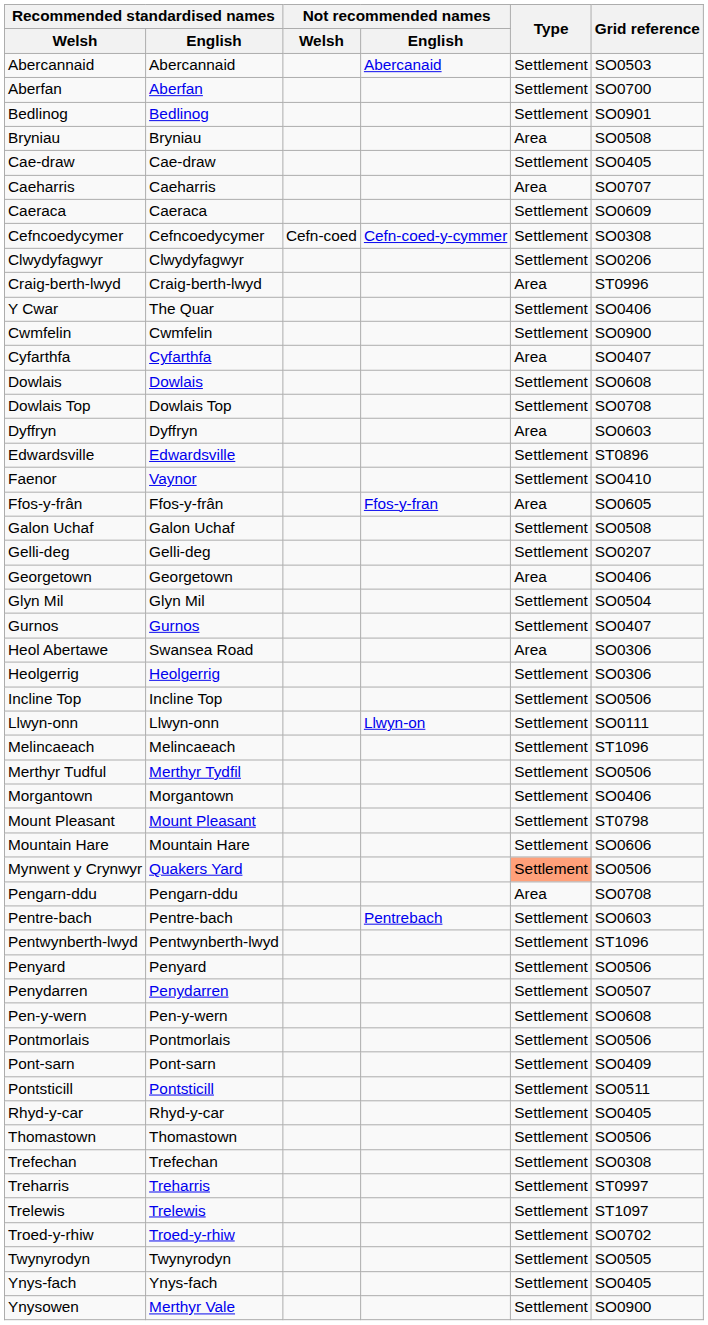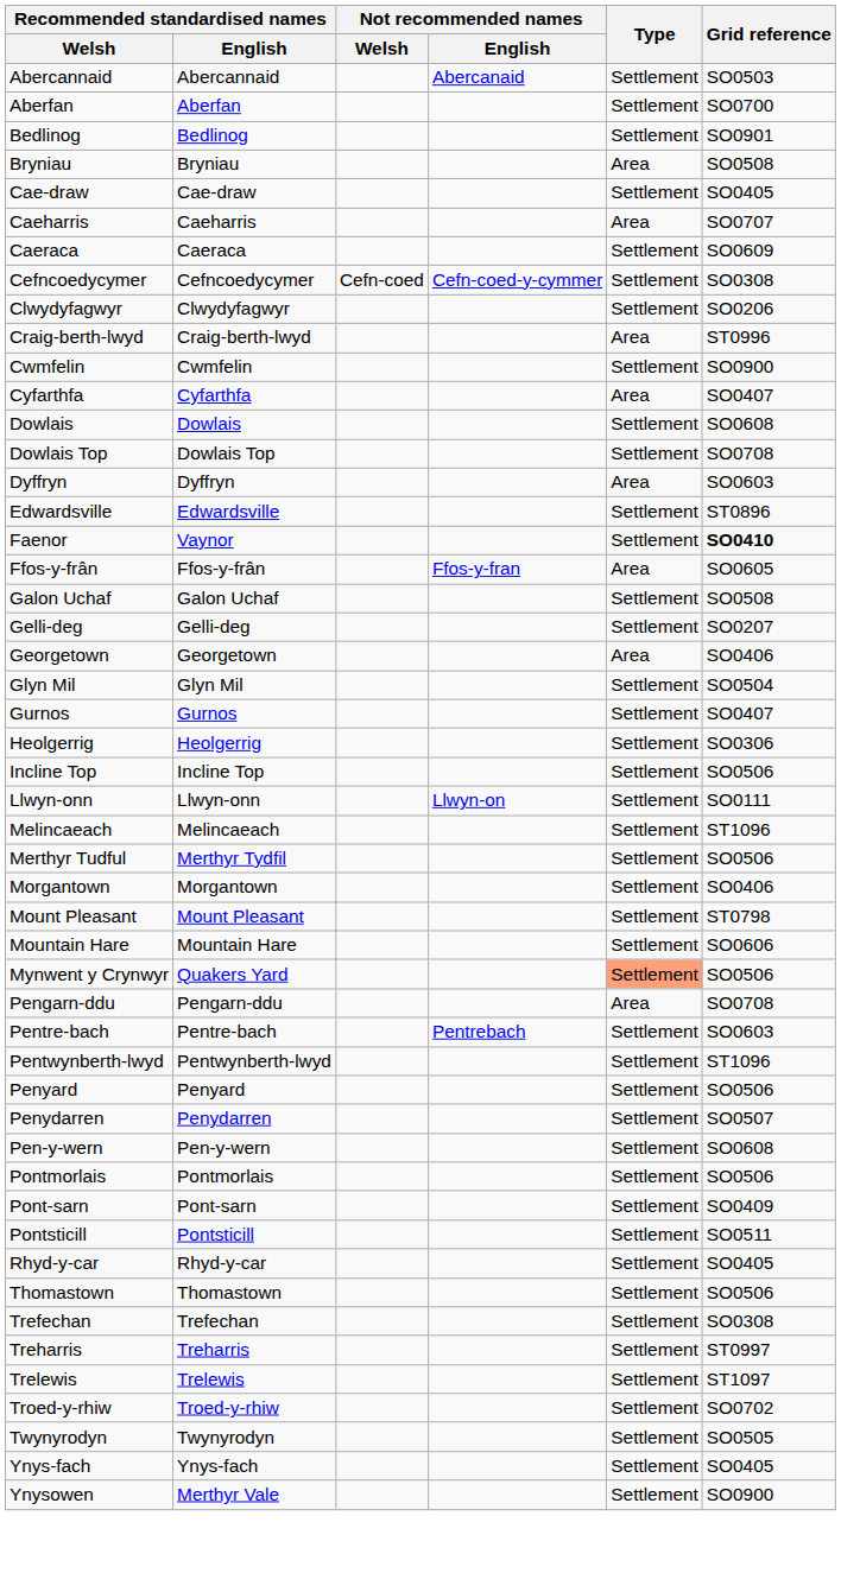 <table class="wikitable sortable">
 <tr>
 <th colspan="2">Recommended standardised names</th>
 <th colspan="2">Not recommended names</th>
 <th rowspan="2">Type</th>
 <th rowspan="2">Grid reference</th>
 </tr>
 <tr>
 <th>Welsh</th>
 <th>English</th>
 <th>Welsh</th>
 <th>English</th>
 </tr>
 <tr>
 <td>Abercannaid</td>
 <td>Abercannaid</td>
 <td></td>
 <td><a href='#'>Abercanaid</a></td>
 <td>Settlement</td>
 <td>SO0503</td>
 </tr>
 <tr>
 <td>Aberfan</td>
 <td><a href='#'>Aberfan</a></td>
 <td></td>
 <td></td>
 <td>Settlement</td>
 <td>SO0700</td>
 </tr>
 <tr>
 <td>Bedlinog</td>
 <td><a href='#'>Bedlinog</a></td>
 <td></td>
 <td></td>
 <td>Settlement</td>
 <td>SO0901</td>
 </tr>
 <tr>
 <td>Bryniau</td>
 <td>Bryniau</td>
 <td></td>
 <td></td>
 <td>Area</td>
 <td>SO0508</td>
 </tr>
 <tr>
 <td>Cae-draw</td>
 <td>Cae-draw</td>
 <td></td>
 <td></td>
 <td>Settlement</td>
 <td>SO0405</td>
 </tr>
 <tr>
 <td>Caeharris</td>
 <td>Caeharris</td>
 <td></td>
 <td></td>
 <td>Area</td>
 <td>SO0707</td>
 </tr>
 <tr>
 <td>Caeraca</td>
 <td>Caeraca</td>
 <td></td>
 <td></td>
 <td>Settlement</td>
 <td>SO0609</td>
 </tr>
 <tr>
 <td>Cefncoedycymer</td>
 <td>Cefncoedycymer</td>
 <td>Cefn-coed</td>
 <td><a href='#'>Cefn-coed-y-cymmer</a></td>
 <td>Settlement</td>
 <td>SO0308</td>
 </tr>
 <tr>
 <td>Clwydyfagwyr</td>
 <td>Clwydyfagwyr</td>
 <td></td>
 <td></td>
 <td>Settlement</td>
 <td>SO0206</td>
 </tr>
 <tr>
 <td>Craig-berth-lwyd</td>
 <td>Craig-berth-lwyd</td>
 <td></td>
 <td></td>
 <td>Area</td>
 <td>ST0996</td>
 </tr>
 <tr>
-<td>Y Cwar</td>
-<td>The Quar</td>
-<td></td>
-<td></td>
-<td>Settlement</td>
-<td>SO0406</td>
-</tr>
-<tr>
 <td>Cwmfelin</td>
 <td>Cwmfelin</td>
 <td></td>
 <td></td>
 <td>Settlement</td>
 <td>SO0900</td>
 </tr>
 <tr>
 <td>Cyfarthfa</td>
 <td><a href='#'>Cyfarthfa</a></td>
 <td></td>
 <td></td>
 <td>Area</td>
 <td>SO0407</td>
 </tr>
 <tr>
 <td>Dowlais</td>
 <td><a href='#'>Dowlais</a></td>
 <td></td>
 <td></td>
 <td>Settlement</td>
 <td>SO0608</td>
 </tr>
 <tr>
 <td>Dowlais Top</td>
 <td>Dowlais Top</td>
 <td></td>
 <td></td>
 <td>Settlement</td>
 <td>SO0708</td>
 </tr>
 <tr>
 <td>Dyffryn</td>
 <td>Dyffryn</td>
 <td></td>
 <td></td>
 <td>Area</td>
 <td>SO0603</td>
 </tr>
 <tr>
 <td>Edwardsville</td>
 <td><a href='#'>Edwardsville</a></td>
 <td></td>
 <td></td>
 <td>Settlement</td>
 <td>ST0896</td>
 </tr>
 <tr>
 <td>Faenor</td>
 <td><a href='#'>Vaynor</a></td>
 <td></td>
 <td></td>
 <td>Settlement</td>
-<td>SO0410</td>
+<td><strong>SO0410</strong></td>
 </tr>
 <tr>
 <td>Ffos-y-frân</td>
 <td>Ffos-y-frân</td>
 <td></td>
 <td><a href='#'>Ffos-y-fran</a></td>
 <td>Area</td>
 <td>SO0605</td>
 </tr>
 <tr>
 <td>Galon Uchaf</td>
 <td>Galon Uchaf</td>
 <td></td>
 <td></td>
 <td>Settlement</td>
 <td>SO0508</td>
 </tr>
 <tr>
 <td>Gelli-deg</td>
 <td>Gelli-deg</td>
 <td></td>
 <td></td>
 <td>Settlement</td>
 <td>SO0207</td>
 </tr>
 <tr>
 <td>Georgetown</td>
 <td>Georgetown</td>
 <td></td>
 <td></td>
 <td>Area</td>
 <td>SO0406</td>
 </tr>
 <tr>
 <td>Glyn Mil</td>
 <td>Glyn Mil</td>
 <td></td>
 <td></td>
 <td>Settlement</td>
 <td>SO0504</td>
 </tr>
 <tr>
 <td>Gurnos</td>
 <td><a href='#'>Gurnos</a></td>
 <td></td>
 <td></td>
 <td>Settlement</td>
 <td>SO0407</td>
-</tr>
-<tr>
-<td>Heol Abertawe</td>
-<td>Swansea Road</td>
-<td></td>
-<td></td>
-<td>Area</td>
-<td>SO0306</td>
 </tr>
 <tr>
 <td>Heolgerrig</td>
 <td><a href='#'>Heolgerrig</a></td>
 <td></td>
 <td></td>
 <td>Settlement</td>
 <td>SO0306</td>
 </tr>
 <tr>
 <td>Incline Top</td>
 <td>Incline Top</td>
 <td></td>
 <td></td>
 <td>Settlement</td>
 <td>SO0506</td>
 </tr>
 <tr>
 <td>Llwyn-onn</td>
 <td>Llwyn-onn</td>
 <td></td>
 <td><a href='#'>Llwyn-on</a></td>
 <td>Settlement</td>
 <td>SO0111</td>
 </tr>
 <tr>
 <td>Melincaeach</td>
 <td>Melincaeach</td>
 <td></td>
 <td></td>
 <td>Settlement</td>
 <td>ST1096</td>
 </tr>
 <tr>
 <td>Merthyr Tudful</td>
 <td><a href='#'>Merthyr Tydfil</a></td>
 <td></td>
 <td></td>
 <td>Settlement</td>
 <td>SO0506</td>
 </tr>
 <tr>
 <td>Morgantown</td>
 <td>Morgantown</td>
 <td></td>
 <td></td>
 <td>Settlement</td>
 <td>SO0406</td>
 </tr>
 <tr>
 <td>Mount Pleasant</td>
 <td><a href='#'>Mount Pleasant</a></td>
 <td></td>
 <td></td>
 <td>Settlement</td>
 <td>ST0798</td>
 </tr>
 <tr>
 <td>Mountain Hare</td>
 <td>Mountain Hare</td>
 <td></td>
 <td></td>
 <td>Settlement</td>
 <td>SO0606</td>
 </tr>
 <tr>
 <td>Mynwent y Crynwyr</td>
 <td><a href='#'>Quakers Yard</a></td>
 <td></td>
 <td></td>
 <td style="background: lightsalmon;">Settlement</td>
 <td>SO0506</td>
 </tr>
 <tr>
 <td>Pengarn-ddu</td>
 <td>Pengarn-ddu</td>
 <td></td>
 <td></td>
 <td>Area</td>
 <td>SO0708</td>
 </tr>
 <tr>
 <td>Pentre-bach</td>
 <td>Pentre-bach</td>
 <td></td>
 <td><a href='#'>Pentrebach</a></td>
 <td>Settlement</td>
 <td>SO0603</td>
 </tr>
 <tr>
 <td>Pentwynberth-lwyd</td>
 <td>Pentwynberth-lwyd</td>
 <td></td>
 <td></td>
 <td>Settlement</td>
 <td>ST1096</td>
 </tr>
 <tr>
 <td>Penyard</td>
 <td>Penyard</td>
 <td></td>
 <td></td>
 <td>Settlement</td>
 <td>SO0506</td>
 </tr>
 <tr>
 <td>Penydarren</td>
 <td><a href='#'>Penydarren</a></td>
 <td></td>
 <td></td>
 <td>Settlement</td>
 <td>SO0507</td>
 </tr>
 <tr>
 <td>Pen-y-wern</td>
 <td>Pen-y-wern</td>
 <td></td>
 <td></td>
 <td>Settlement</td>
 <td>SO0608</td>
 </tr>
 <tr>
 <td>Pontmorlais</td>
 <td>Pontmorlais</td>
 <td></td>
 <td></td>
 <td>Settlement</td>
 <td>SO0506</td>
 </tr>
 <tr>
 <td>Pont-sarn</td>
 <td>Pont-sarn</td>
 <td></td>
 <td></td>
 <td>Settlement</td>
 <td>SO0409</td>
 </tr>
 <tr>
 <td>Pontsticill</td>
 <td><a href='#'>Pontsticill</a></td>
 <td></td>
 <td></td>
 <td>Settlement</td>
 <td>SO0511</td>
 </tr>
 <tr>
 <td>Rhyd-y-car</td>
 <td>Rhyd-y-car</td>
 <td></td>
 <td></td>
 <td>Settlement</td>
 <td>SO0405</td>
 </tr>
 <tr>
 <td>Thomastown</td>
 <td>Thomastown</td>
 <td></td>
 <td></td>
 <td>Settlement</td>
 <td>SO0506</td>
 </tr>
 <tr>
 <td>Trefechan</td>
 <td>Trefechan</td>
 <td></td>
 <td></td>
 <td>Settlement</td>
 <td>SO0308</td>
 </tr>
 <tr>
 <td>Treharris</td>
 <td><a href='#'>Treharris</a></td>
 <td></td>
 <td></td>
 <td>Settlement</td>
 <td>ST0997</td>
 </tr>
 <tr>
 <td>Trelewis</td>
 <td><a href='#'>Trelewis</a></td>
 <td></td>
 <td></td>
 <td>Settlement</td>
 <td>ST1097</td>
 </tr>
 <tr>
 <td>Troed-y-rhiw</td>
 <td><a href='#'>Troed-y-rhiw</a></td>
 <td></td>
 <td></td>
 <td>Settlement</td>
 <td>SO0702</td>
 </tr>
 <tr>
 <td>Twynyrodyn</td>
 <td>Twynyrodyn</td>
 <td></td>
 <td></td>
 <td>Settlement</td>
 <td>SO0505</td>
 </tr>
 <tr>
 <td>Ynys-fach</td>
 <td>Ynys-fach</td>
 <td></td>
 <td></td>
 <td>Settlement</td>
 <td>SO0405</td>
 </tr>
 <tr>
 <td>Ynysowen</td>
 <td><a href='#'>Merthyr Vale</a></td>
 <td></td>
 <td></td>
 <td>Settlement</td>
 <td>SO0900</td>
 </tr>
 </table>
